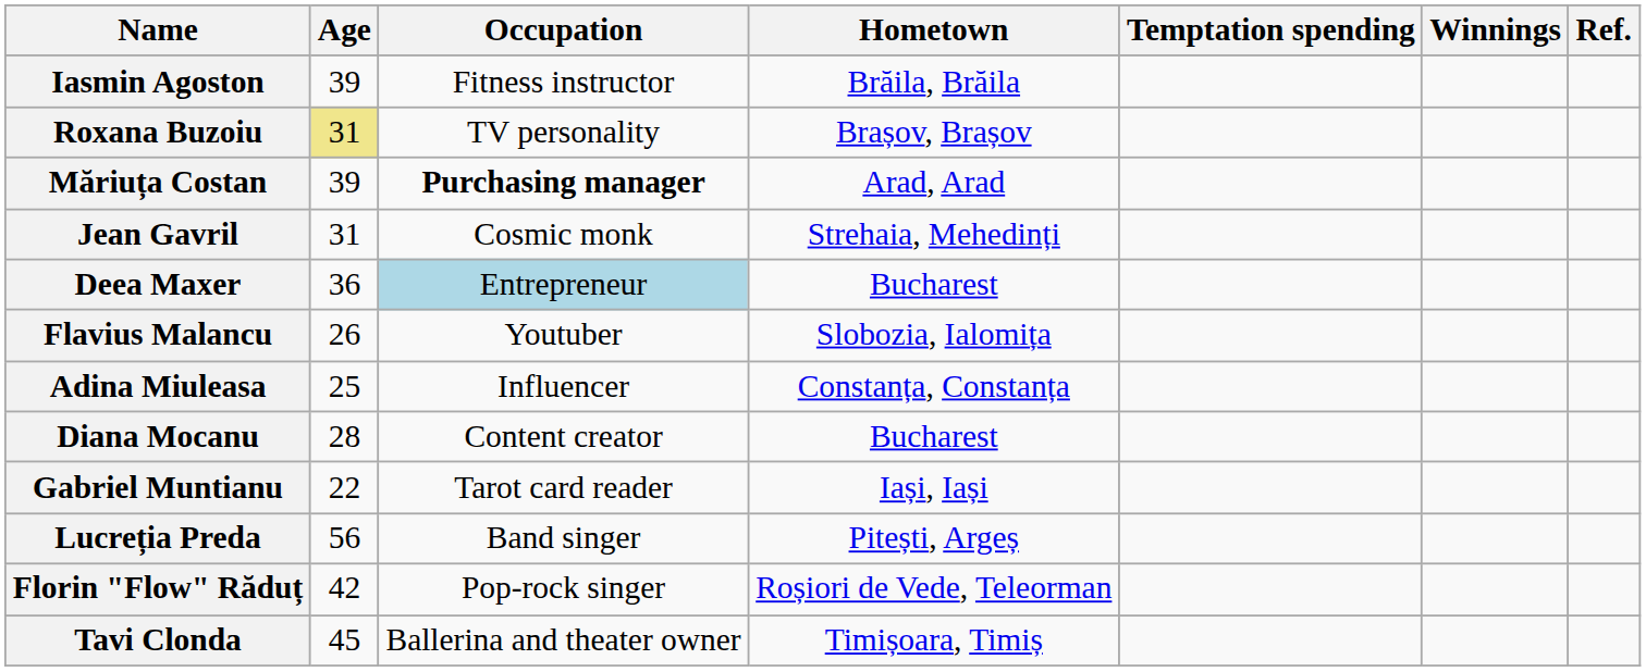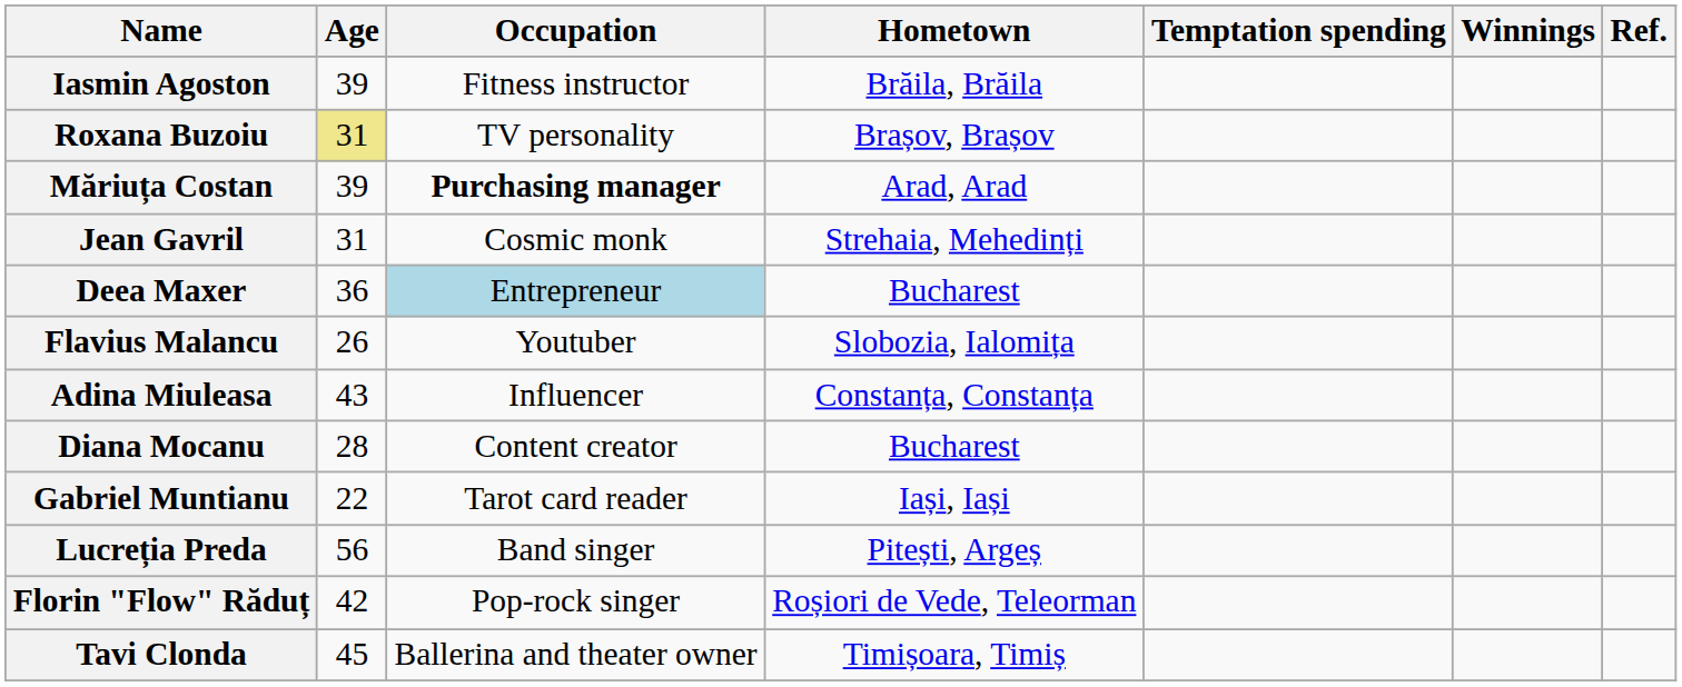 <table class="wikitable sortable" style="text-align:center;">
 <tr>
 <th scope="col">Name</th>
 <th scope="col">Age</th>
 <th scope="col">Occupation</th>
 <th scope="col">Hometown</th>
 <th scope="col">Temptation spending</th>
 <th scope="col">Winnings</th>
 <th scope="col">Ref.</th>
 </tr>
 <tr>
 <th scope="row">Iasmin Agoston</th>
 <td>39</td>
 <td>Fitness instructor</td>
 <td><a href='#'>Brăila</a>, <a href='#'>Brăila</a></td>
 <td></td>
 <td></td>
 <td></td>
 </tr>
 <tr>
 <th scope="row">Roxana Buzoiu</th>
 <td style="background: khaki;">31</td>
 <td>TV personality</td>
 <td><a href='#'>Brașov</a>, <a href='#'>Brașov</a></td>
 <td></td>
 <td></td>
 <td></td>
 </tr>
 <tr>
 <th scope="row">Măriuța Costan</th>
 <td>39</td>
 <td><strong>Purchasing manager</strong></td>
 <td><a href='#'>Arad</a>, <a href='#'>Arad</a></td>
 <td></td>
 <td></td>
 <td></td>
 </tr>
 <tr>
 <th scope="row">Jean Gavril</th>
 <td>31</td>
 <td>Cosmic monk</td>
 <td><a href='#'>Strehaia</a>, <a href='#'>Mehedinți</a></td>
 <td></td>
 <td></td>
 <td></td>
 </tr>
 <tr>
 <th scope="row">Deea Maxer</th>
 <td>36</td>
 <td style="background: lightblue;">Entrepreneur</td>
 <td><a href='#'>Bucharest</a></td>
 <td></td>
 <td></td>
 <td></td>
 </tr>
 <tr>
 <th scope="row">Flavius Malancu</th>
 <td>26</td>
 <td>Youtuber</td>
 <td><a href='#'>Slobozia</a>, <a href='#'>Ialomița</a></td>
 <td></td>
 <td></td>
 <td></td>
 </tr>
 <tr>
 <th scope="row">Adina Miuleasa</th>
-<td>25</td>
+<td>43</td>
 <td>Influencer</td>
 <td><a href='#'>Constanța</a>, <a href='#'>Constanța</a></td>
 <td></td>
 <td></td>
 <td></td>
 </tr>
 <tr>
 <th scope="row">Diana Mocanu</th>
 <td>28</td>
 <td>Content creator</td>
 <td><a href='#'>Bucharest</a></td>
 <td></td>
 <td></td>
 <td></td>
 </tr>
 <tr>
 <th scope="row">Gabriel Muntianu</th>
 <td>22</td>
 <td>Tarot card reader</td>
 <td><a href='#'>Iași</a>, <a href='#'>Iași</a></td>
 <td></td>
 <td></td>
 <td></td>
 </tr>
 <tr>
 <th scope="row">Lucreția Preda</th>
 <td>56</td>
 <td>Band singer</td>
 <td><a href='#'>Pitești</a>, <a href='#'>Argeș</a></td>
 <td></td>
 <td></td>
 <td></td>
 </tr>
 <tr>
 <th scope="row">Florin "Flow" Răduț</th>
 <td>42</td>
 <td>Pop-rock singer</td>
 <td><a href='#'>Roșiori de Vede</a>, <a href='#'>Teleorman</a></td>
 <td></td>
 <td></td>
 <td></td>
 </tr>
 <tr>
 <th scope="row">Tavi Clonda</th>
 <td>45</td>
 <td>Ballerina and theater owner</td>
 <td><a href='#'>Timișoara</a>, <a href='#'>Timiș</a></td>
 <td></td>
 <td></td>
 <td></td>
 </tr>
 </table>
